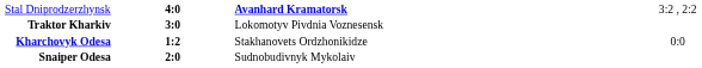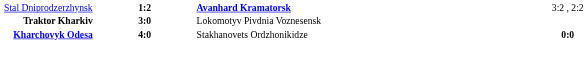 <table width=100% cellspacing=1>
 <tr>
 <th width=20%></th>
 <th width=12%></th>
 <th width=20%></th>
 <th></th>
 </tr>
 <tr style=font-size:90%>
 <td align=right><a href='#'>Stal Dniprodzerzhynsk</a></td>
-<td align=center><strong>4:0</strong></td>
+<td align=center><strong>1:2</strong></td>
 <td><strong><a href='#'>Avanhard Kramatorsk</a></strong></td>
 <td align=center>3:2 , 2:2 </td>
 </tr>
 <tr style=font-size:90%>
 <td align=right><strong>Traktor Kharkiv</strong></td>
 <td align=center><strong>3:0</strong></td>
 <td>Lokomotyv Pivdnia Voznesensk</td>
 <td align=center></td>
 </tr>
 <tr style=font-size:90%>
 <td align=right><strong><a href='#'>Kharchovyk Odesa</a></strong></td>
-<td align=center><strong>1:2</strong></td>
+<td align=center><strong>4:0</strong></td>
 <td>Stakhanovets Ordzhonikidze</td>
-<td align=center>0:0 </td>
-</tr>
-<tr style=font-size:90%>
-<td align=right><strong>Snaiper Odesa</strong></td>
-<td align=center><strong>2:0</strong></td>
-<td>Sudnobudivnyk Mykolaiv</td>
-<td align=center></td>
+<td align=center><strong>0:0 </strong></td>
 </tr>
 </table>
